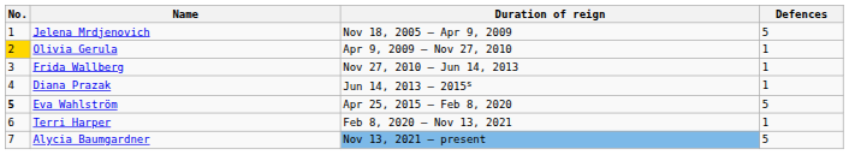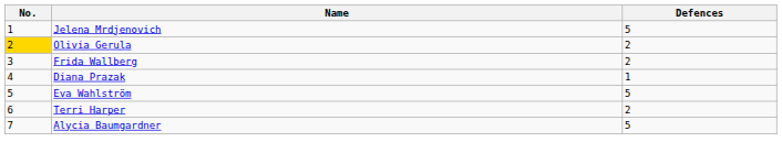 <table class="wikitable" width=80%>
 <tr>
 <th width=3%>No.</th>
 <th width=37%>Name</th>
-<th width=50%>Duration of reign</th>
 <th width=10%>Defences</th>
 </tr>
 <tr>
 <td>1</td>
 <td align=left> <a href='#'>Jelena Mrdjenovich</a></td>
-<td>Nov 18, 2005 — Apr 9, 2009</td>
 <td>5</td>
 </tr>
 <tr>
 <td style="background: gold;">2</td>
 <td align=left> <a href='#'>Olivia Gerula</a></td>
-<td>Apr 9, 2009 — Nov 27, 2010</td>
-<td>1</td>
+<td>2</td>
 </tr>
 <tr>
 <td>3</td>
 <td align=left> <a href='#'>Frida Wallberg</a></td>
-<td>Nov 27, 2010 — Jun 14, 2013</td>
-<td>1</td>
+<td>2</td>
 </tr>
 <tr>
 <td>4</td>
 <td align=left> <a href='#'>Diana Prazak</a></td>
-<td>Jun 14, 2013 — 2015<sup>s</sup></td>
 <td>1</td>
 </tr>
 <tr>
-<td><strong>5</strong></td>
+<td>5</td>
 <td align=left> <a href='#'>Eva Wahlström</a></td>
-<td>Apr 25, 2015 — Feb 8, 2020</td>
 <td>5</td>
 </tr>
 <tr>
 <td>6</td>
 <td align=left> <a href='#'>Terri Harper</a></td>
-<td>Feb 8, 2020 — Nov 13, 2021</td>
-<td>1</td>
+<td>2</td>
 </tr>
 <tr>
 <td>7</td>
 <td align=left> <a href='#'>Alycia Baumgardner</a></td>
-<td style="background:#7CB9E8;" width=5px>Nov 13, 2021 — present</td>
 <td>5</td>
 </tr>
 </table>
